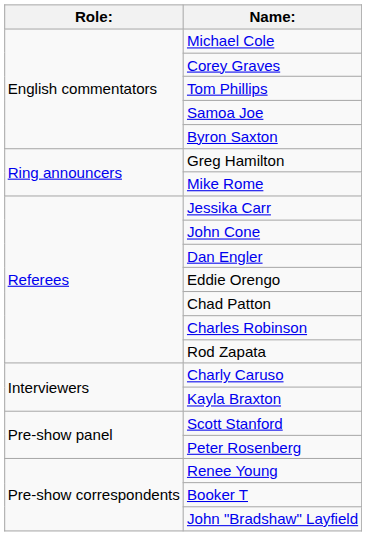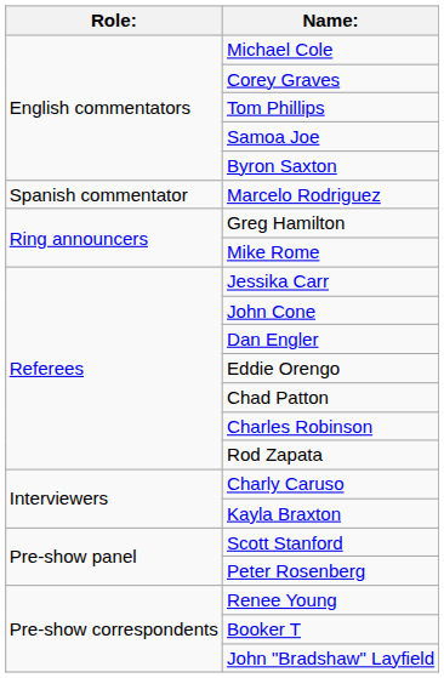 <table class=wikitable style="font-size:90%; margin: 0.5em 0 0.5em 1em; float: right; clear: right;">
 <tr>
 <th>Role:</th>
 <th>Name:</th>
 </tr>
 <tr>
 <td rowspan=5>English commentators</td>
 <td><a href='#'>Michael Cole</a> </td>
 </tr>
 <tr>
 <td><a href='#'>Corey Graves</a> </td>
 </tr>
 <tr>
 <td><a href='#'>Tom Phillips</a> </td>
 </tr>
 <tr>
 <td><a href='#'>Samoa Joe</a> </td>
 </tr>
 <tr>
 <td><a href='#'>Byron Saxton</a> </td>
+</tr>
+<tr>
+<td>Spanish commentator</td>
+<td><a href='#'>Marcelo Rodriguez</a></td>
 </tr>
 <tr>
 <td rowspan=2><a href='#'>Ring announcers</a></td>
 <td>Greg Hamilton </td>
 </tr>
 <tr>
 <td><a href='#'>Mike Rome</a> </td>
 </tr>
 <tr>
 <td rowspan=7><a href='#'>Referees</a></td>
 <td><a href='#'>Jessika Carr</a></td>
 </tr>
 <tr>
 <td><a href='#'>John Cone</a></td>
 </tr>
 <tr>
 <td><a href='#'>Dan Engler</a></td>
 </tr>
 <tr>
 <td>Eddie Orengo</td>
 </tr>
 <tr>
 <td>Chad Patton</td>
 </tr>
 <tr>
 <td><a href='#'>Charles Robinson</a></td>
 </tr>
 <tr>
 <td>Rod Zapata</td>
 </tr>
 <tr>
 <td rowspan="2">Interviewers</td>
 <td><a href='#'>Charly Caruso</a></td>
 </tr>
 <tr>
 <td><a href='#'>Kayla Braxton</a></td>
 </tr>
 <tr>
 <td rowspan=2>Pre-show panel</td>
 <td><a href='#'>Scott Stanford</a></td>
 </tr>
 <tr>
 <td><a href='#'>Peter Rosenberg</a></td>
 </tr>
 <tr>
 <td rowspan="3">Pre-show correspondents</td>
 <td><a href='#'>Renee Young</a></td>
 </tr>
 <tr>
 <td><a href='#'>Booker T</a></td>
 </tr>
 <tr>
 <td><a href='#'>John "Bradshaw" Layfield</a></td>
 </tr>
 </table>
